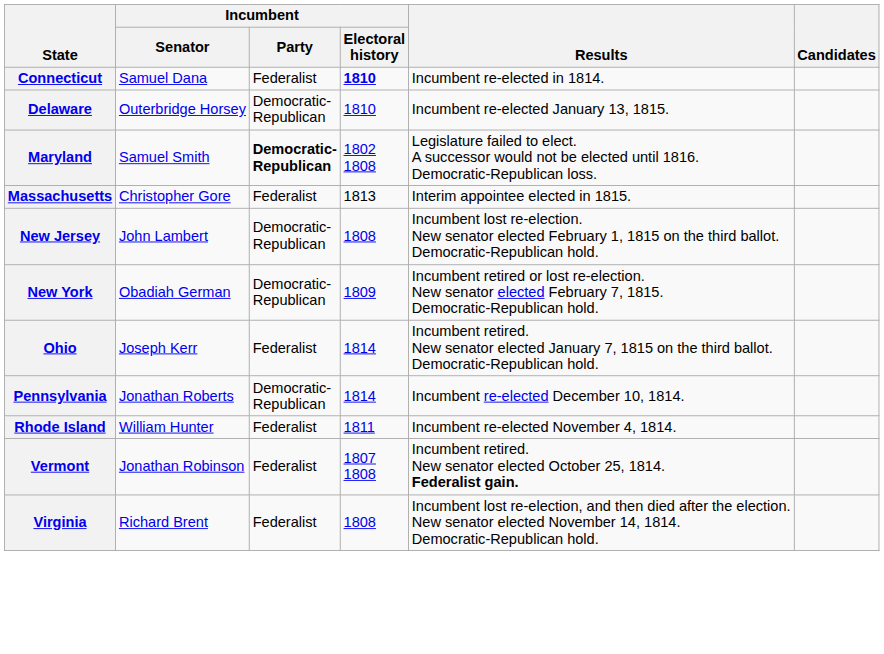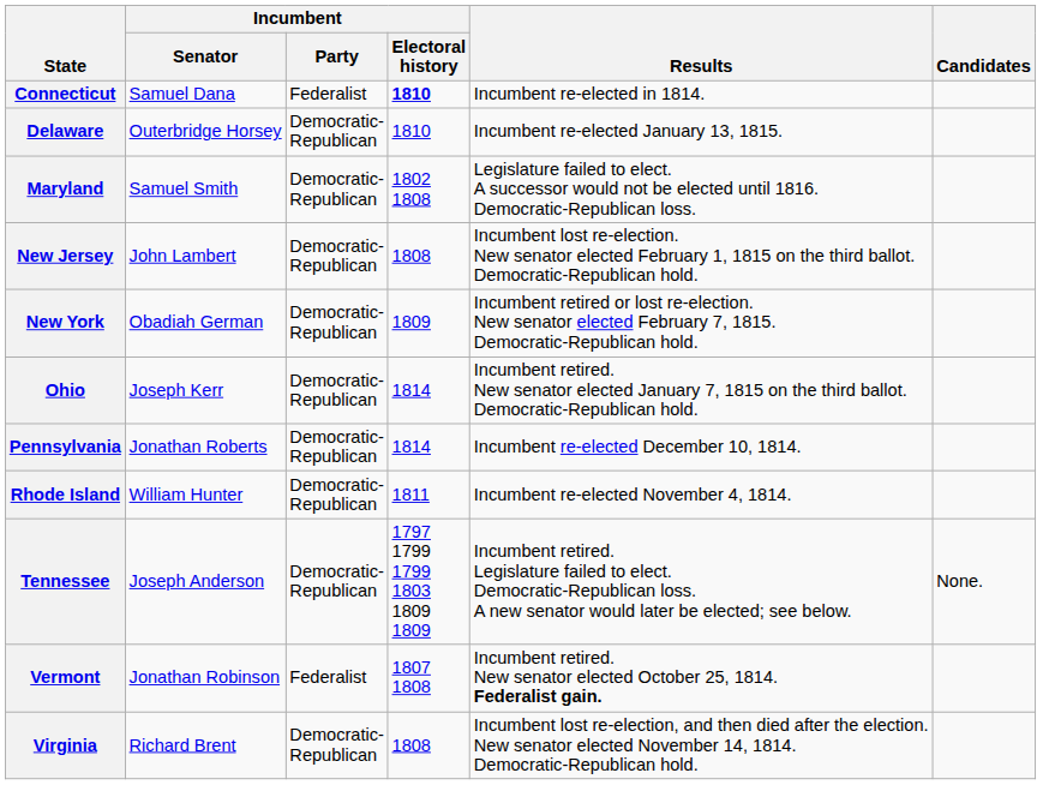 <table class=wikitable>
 <tr valign=bottom>
 <th rowspan=2>State</th>
 <th colspan=3>Incumbent</th>
 <th rowspan=2>Results</th>
 <th rowspan=2>Candidates</th>
 </tr>
 <tr>
 <th>Senator</th>
 <th>Party</th>
 <th>Electoral<br>history</th>
 </tr>
 <tr>
 <th><a href='#'>Connecticut</a></th>
 <td><a href='#'>Samuel Dana</a></td>
 <td>Federalist</td>
 <td><strong><a href='#'>1810</a></strong></td>
 <td>Incumbent re-elected in 1814.</td>
 <td nowrap></td>
 </tr>
 <tr>
 <th><a href='#'>Delaware</a></th>
 <td><a href='#'>Outerbridge Horsey</a></td>
 <td>Democratic-<br>Republican</td>
 <td><a href='#'>1810</a></td>
 <td>Incumbent re-elected January 13, 1815.</td>
 <td nowrap></td>
 </tr>
 <tr>
 <th><a href='#'>Maryland</a></th>
 <td><a href='#'>Samuel Smith</a></td>
-<td><strong>Democratic-<br>Republican</strong></td>
+<td>Democratic-<br>Republican</td>
 <td><a href='#'>1802</a><br><a href='#'>1808</a></td>
 <td>Legislature failed to elect.<br>A successor would not be elected until 1816.<br>Democratic-Republican loss.</td>
-<td nowrap></td>
-</tr>
-<tr>
-<th><a href='#'>Massachusetts</a></th>
-<td><a href='#'>Christopher Gore</a></td>
-<td>Federalist</td>
-<td>1813</td>
-<td>Interim appointee elected in 1815.</td>
 <td nowrap></td>
 </tr>
 <tr>
 <th><a href='#'>New Jersey</a></th>
 <td><a href='#'>John Lambert</a></td>
 <td>Democratic-<br>Republican</td>
 <td><a href='#'>1808</a></td>
 <td>Incumbent lost re-election.<br>New senator elected February 1, 1815 on the third ballot.<br>Democratic-Republican hold.</td>
 <td nowrap></td>
 </tr>
 <tr>
 <th><a href='#'>New York</a></th>
 <td><a href='#'>Obadiah German</a></td>
 <td>Democratic-<br>Republican</td>
 <td><a href='#'>1809</a></td>
 <td>Incumbent retired or lost re-election.<br>New senator <a href='#'>elected</a> February 7, 1815.<br>Democratic-Republican hold.</td>
 <td nowrap></td>
 </tr>
 <tr>
 <th><a href='#'>Ohio</a></th>
 <td><a href='#'>Joseph Kerr</a></td>
-<td>Federalist</td>
+<td>Democratic-<br>Republican</td>
 <td><a href='#'>1814</a></td>
 <td>Incumbent retired.<br>New senator elected January 7, 1815 on the third ballot.<br>Democratic-Republican hold.</td>
 <td nowrap></td>
 </tr>
 <tr>
 <th><a href='#'>Pennsylvania</a></th>
 <td><a href='#'>Jonathan Roberts</a></td>
 <td>Democratic-<br>Republican</td>
 <td><a href='#'>1814</a></td>
 <td>Incumbent <a href='#'>re-elected</a> December 10, 1814.</td>
 <td nowrap></td>
 </tr>
 <tr>
 <th><a href='#'>Rhode Island</a></th>
 <td><a href='#'>William Hunter</a></td>
-<td>Federalist</td>
+<td>Democratic-<br>Republican</td>
 <td><a href='#'>1811</a></td>
 <td>Incumbent re-elected November 4, 1814.</td>
 <td nowrap></td>
+</tr>
+<tr>
+<th><a href='#'>Tennessee</a></th>
+<td><a href='#'>Joseph Anderson</a></td>
+<td>Democratic-<br>Republican</td>
+<td><a href='#'>1797</a><br>1799<br><a href='#'>1799</a><br><a href='#'>1803</a><br>1809<br><a href='#'>1809</a></td>
+<td>Incumbent retired.<br>Legislature failed to elect.<br>Democratic-Republican loss.<br>A new senator would later be elected; see below.</td>
+<td nowrap>None.</td>
 </tr>
 <tr>
 <th><a href='#'>Vermont</a></th>
 <td><a href='#'>Jonathan Robinson</a></td>
 <td>Federalist</td>
 <td><a href='#'>1807</a><br><a href='#'>1808</a></td>
 <td>Incumbent retired.<br>New senator elected October 25, 1814.<br><strong>Federalist gain.</strong></td>
 <td nowrap></td>
 </tr>
 <tr>
 <th><a href='#'>Virginia</a></th>
 <td><a href='#'>Richard Brent</a></td>
-<td>Federalist</td>
+<td>Democratic-<br>Republican</td>
 <td><a href='#'>1808</a></td>
 <td>Incumbent lost re-election, and then died after the election.<br>New senator elected November 14, 1814.<br>Democratic-Republican hold.</td>
 <td nowrap></td>
 </tr>
 </table>
